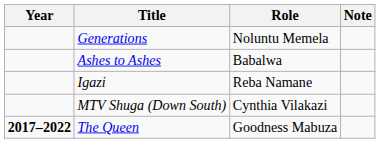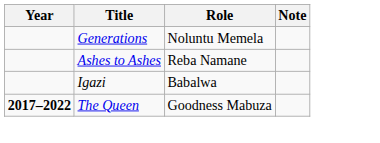 <table class="wikitable">
 <tr>
 <th>Year</th>
 <th>Title</th>
 <th>Role</th>
 <th>Note</th>
 </tr>
 <tr>
 <td></td>
 <td><em><a href='#'>Generations</a></em></td>
 <td>Noluntu Memela</td>
 <td></td>
 </tr>
 <tr>
 <td></td>
 <td><em><a href='#'>Ashes to Ashes</a></em></td>
-<td>Babalwa</td>
+<td>Reba Namane</td>
 <td></td>
 </tr>
 <tr>
 <td></td>
 <td><em>Igazi</em></td>
-<td>Reba Namane</td>
-<td></td>
-</tr>
-<tr>
-<td></td>
-<td><em>MTV Shuga (Down South)</em></td>
-<td>Cynthia Vilakazi</td>
+<td>Babalwa</td>
 <td></td>
 </tr>
 <tr>
 <td><strong>2017–2022</strong></td>
 <td><em><a href='#'>The Queen</a></em></td>
 <td>Goodness  Mabuza</td>
 <td></td>
 </tr>
 </table>
